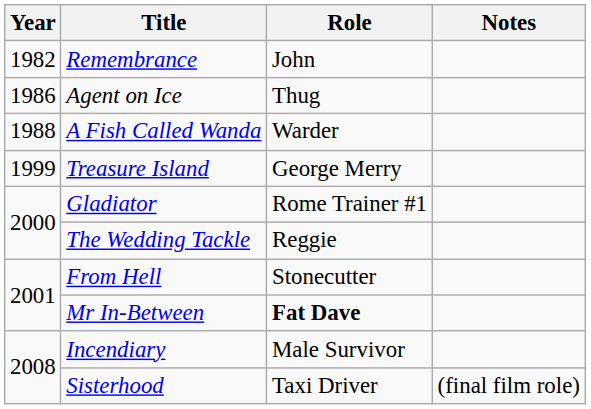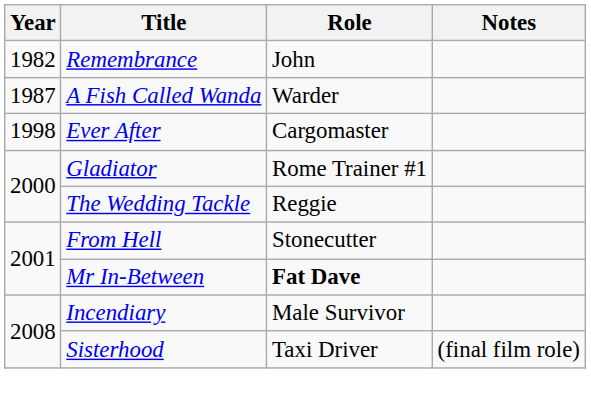 <table class="wikitable">
 <tr>
 <th>Year</th>
 <th>Title</th>
 <th>Role</th>
 <th>Notes</th>
 </tr>
 <tr>
 <td>1982</td>
 <td><em><a href='#'>Remembrance</a></em></td>
 <td>John</td>
 <td></td>
 </tr>
 <tr>
-<td>1986</td>
-<td><em>Agent on Ice</em></td>
-<td>Thug</td>
-<td></td>
-</tr>
-<tr>
-<td>1988</td>
+<td>1987</td>
 <td><em><a href='#'>A Fish Called Wanda</a></em></td>
 <td>Warder</td>
 <td></td>
 </tr>
 <tr>
-<td>1999</td>
-<td><em><a href='#'>Treasure Island</a></em></td>
-<td>George Merry</td>
+<td>1998</td>
+<td><em><a href='#'>Ever After</a></em></td>
+<td>Cargomaster</td>
 <td></td>
 </tr>
 <tr>
 <td rowspan="2">2000</td>
 <td><em><a href='#'>Gladiator</a></em></td>
 <td>Rome Trainer #1</td>
 <td></td>
 </tr>
 <tr>
 <td><em><a href='#'>The Wedding Tackle</a></em></td>
 <td>Reggie</td>
 <td></td>
 </tr>
 <tr>
 <td rowspan="2">2001</td>
 <td><em><a href='#'>From Hell</a></em></td>
 <td>Stonecutter</td>
 <td></td>
 </tr>
 <tr>
 <td><em><a href='#'>Mr In-Between</a></em></td>
 <td><strong>Fat Dave</strong></td>
 <td></td>
 </tr>
 <tr>
 <td rowspan="2">2008</td>
 <td><em><a href='#'>Incendiary</a></em></td>
 <td>Male Survivor</td>
 <td></td>
 </tr>
 <tr>
 <td><em><a href='#'>Sisterhood</a></em></td>
 <td>Taxi Driver</td>
 <td>(final film role)</td>
 </tr>
 </table>
